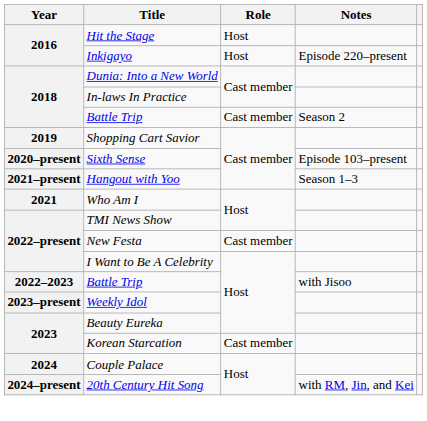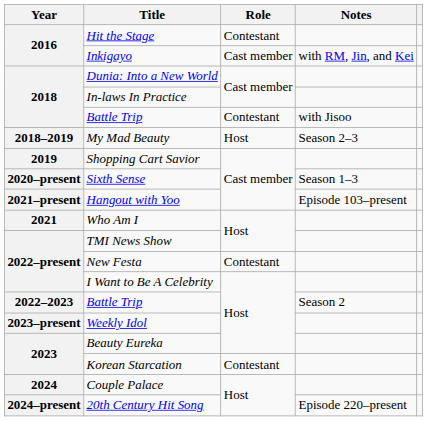 <table class="wikitable plainrowheaders sortable">
 <tr>
 <th scope="col">Year</th>
 <th scope="col">Title</th>
 <th scope="col">Role</th>
 <th scope="col">Notes</th>
 <th scope="col" class="unsortable"></th>
 </tr>
 <tr>
 <th scope="row" rowspan="2">2016</th>
 <td><em><a href='#'>Hit the Stage</a></em></td>
-<td>Host</td>
+<td>Contestant</td>
 <td></td>
 <td style="text-align:center"></td>
 </tr>
 <tr>
 <td><em><a href='#'>Inkigayo</a></em></td>
-<td>Host</td>
-<td>Episode 220–present</td>
+<td>Cast member</td>
+<td>with <a href='#'>RM</a>, <a href='#'>Jin</a>, and <a href='#'>Kei</a></td>
 <td style="text-align:center"></td>
 </tr>
 <tr>
 <th scope="row" rowspan="3">2018</th>
 <td><em><a href='#'>Dunia: Into a New World</a></em></td>
 <td rowspan="2">Cast member</td>
 <td></td>
 <td style="text-align:center"></td>
 </tr>
 <tr>
 <td><em>In-laws In Practice</em></td>
 <td></td>
 <td style="text-align:center"></td>
 </tr>
 <tr>
 <td><em><a href='#'>Battle Trip</a></em></td>
-<td>Cast member</td>
-<td>Season 2</td>
+<td>Contestant</td>
+<td>with Jisoo</td>
+<td style="text-align:center"></td>
+</tr>
+<tr>
+<th scope="row">2018–2019</th>
+<td><em>My Mad Beauty</em></td>
+<td>Host</td>
+<td>Season 2–3</td>
 <td style="text-align:center"></td>
 </tr>
 <tr>
 <th scope="row">2019</th>
 <td><em>Shopping Cart Savior</em></td>
 <td rowspan="3">Cast member</td>
 <td></td>
 <td style="text-align:center"></td>
 </tr>
 <tr>
 <th scope="row">2020–present</th>
 <td><em><a href='#'>Sixth Sense</a></em></td>
-<td>Episode 103–present</td>
+<td>Season 1–3</td>
 <td style="text-align:center"></td>
 </tr>
 <tr>
 <th scope="row">2021–present</th>
 <td><em><a href='#'>Hangout with Yoo</a></em></td>
-<td>Season 1–3</td>
+<td>Episode 103–present</td>
 <td style="text-align:center"></td>
 </tr>
 <tr>
 <th scope="row">2021</th>
 <td><em>Who Am I </em></td>
 <td rowspan="2">Host</td>
 <td></td>
 <td style="text-align:center"></td>
 </tr>
 <tr>
 <th scope="row" rowspan="3">2022–present</th>
 <td><em>TMI News Show</em></td>
 <td></td>
 <td style="text-align:center"></td>
 </tr>
 <tr>
 <td><em>New Festa</em></td>
-<td>Cast member</td>
+<td>Contestant</td>
 <td></td>
 <td style="text-align:center"></td>
 </tr>
 <tr>
 <td><em>I Want to Be A Celebrity</em></td>
 <td rowspan="4">Host</td>
 <td></td>
 <td style="text-align:center"></td>
 </tr>
 <tr>
 <th scope="row">2022–2023</th>
 <td><em><a href='#'>Battle Trip</a></em></td>
-<td>with Jisoo</td>
+<td>Season 2</td>
 <td style="text-align:center"></td>
 </tr>
 <tr>
 <th scope="row">2023–present</th>
 <td><em><a href='#'>Weekly Idol</a></em></td>
 <td></td>
 <td style="text-align:center"></td>
 </tr>
 <tr>
 <th scope="row" rowspan="2">2023</th>
 <td><em>Beauty Eureka</em></td>
 <td></td>
 <td style="text-align:center"></td>
 </tr>
 <tr>
 <td><em>Korean Starcation</em></td>
-<td>Cast member</td>
+<td>Contestant</td>
 <td></td>
 <td style="text-align:center"></td>
 </tr>
 <tr>
 <th scope="row">2024</th>
 <td><em>Couple Palace</em></td>
 <td rowspan="2">Host</td>
 <td></td>
 <td style="text-align:center"></td>
 </tr>
 <tr>
 <th scope="row">2024–present</th>
 <td><em><a href='#'>20th Century Hit Song</a></em></td>
-<td>with <a href='#'>RM</a>, <a href='#'>Jin</a>, and <a href='#'>Kei</a></td>
+<td>Episode 220–present</td>
 <td style="text-align:center"></td>
 </tr>
 </table>
